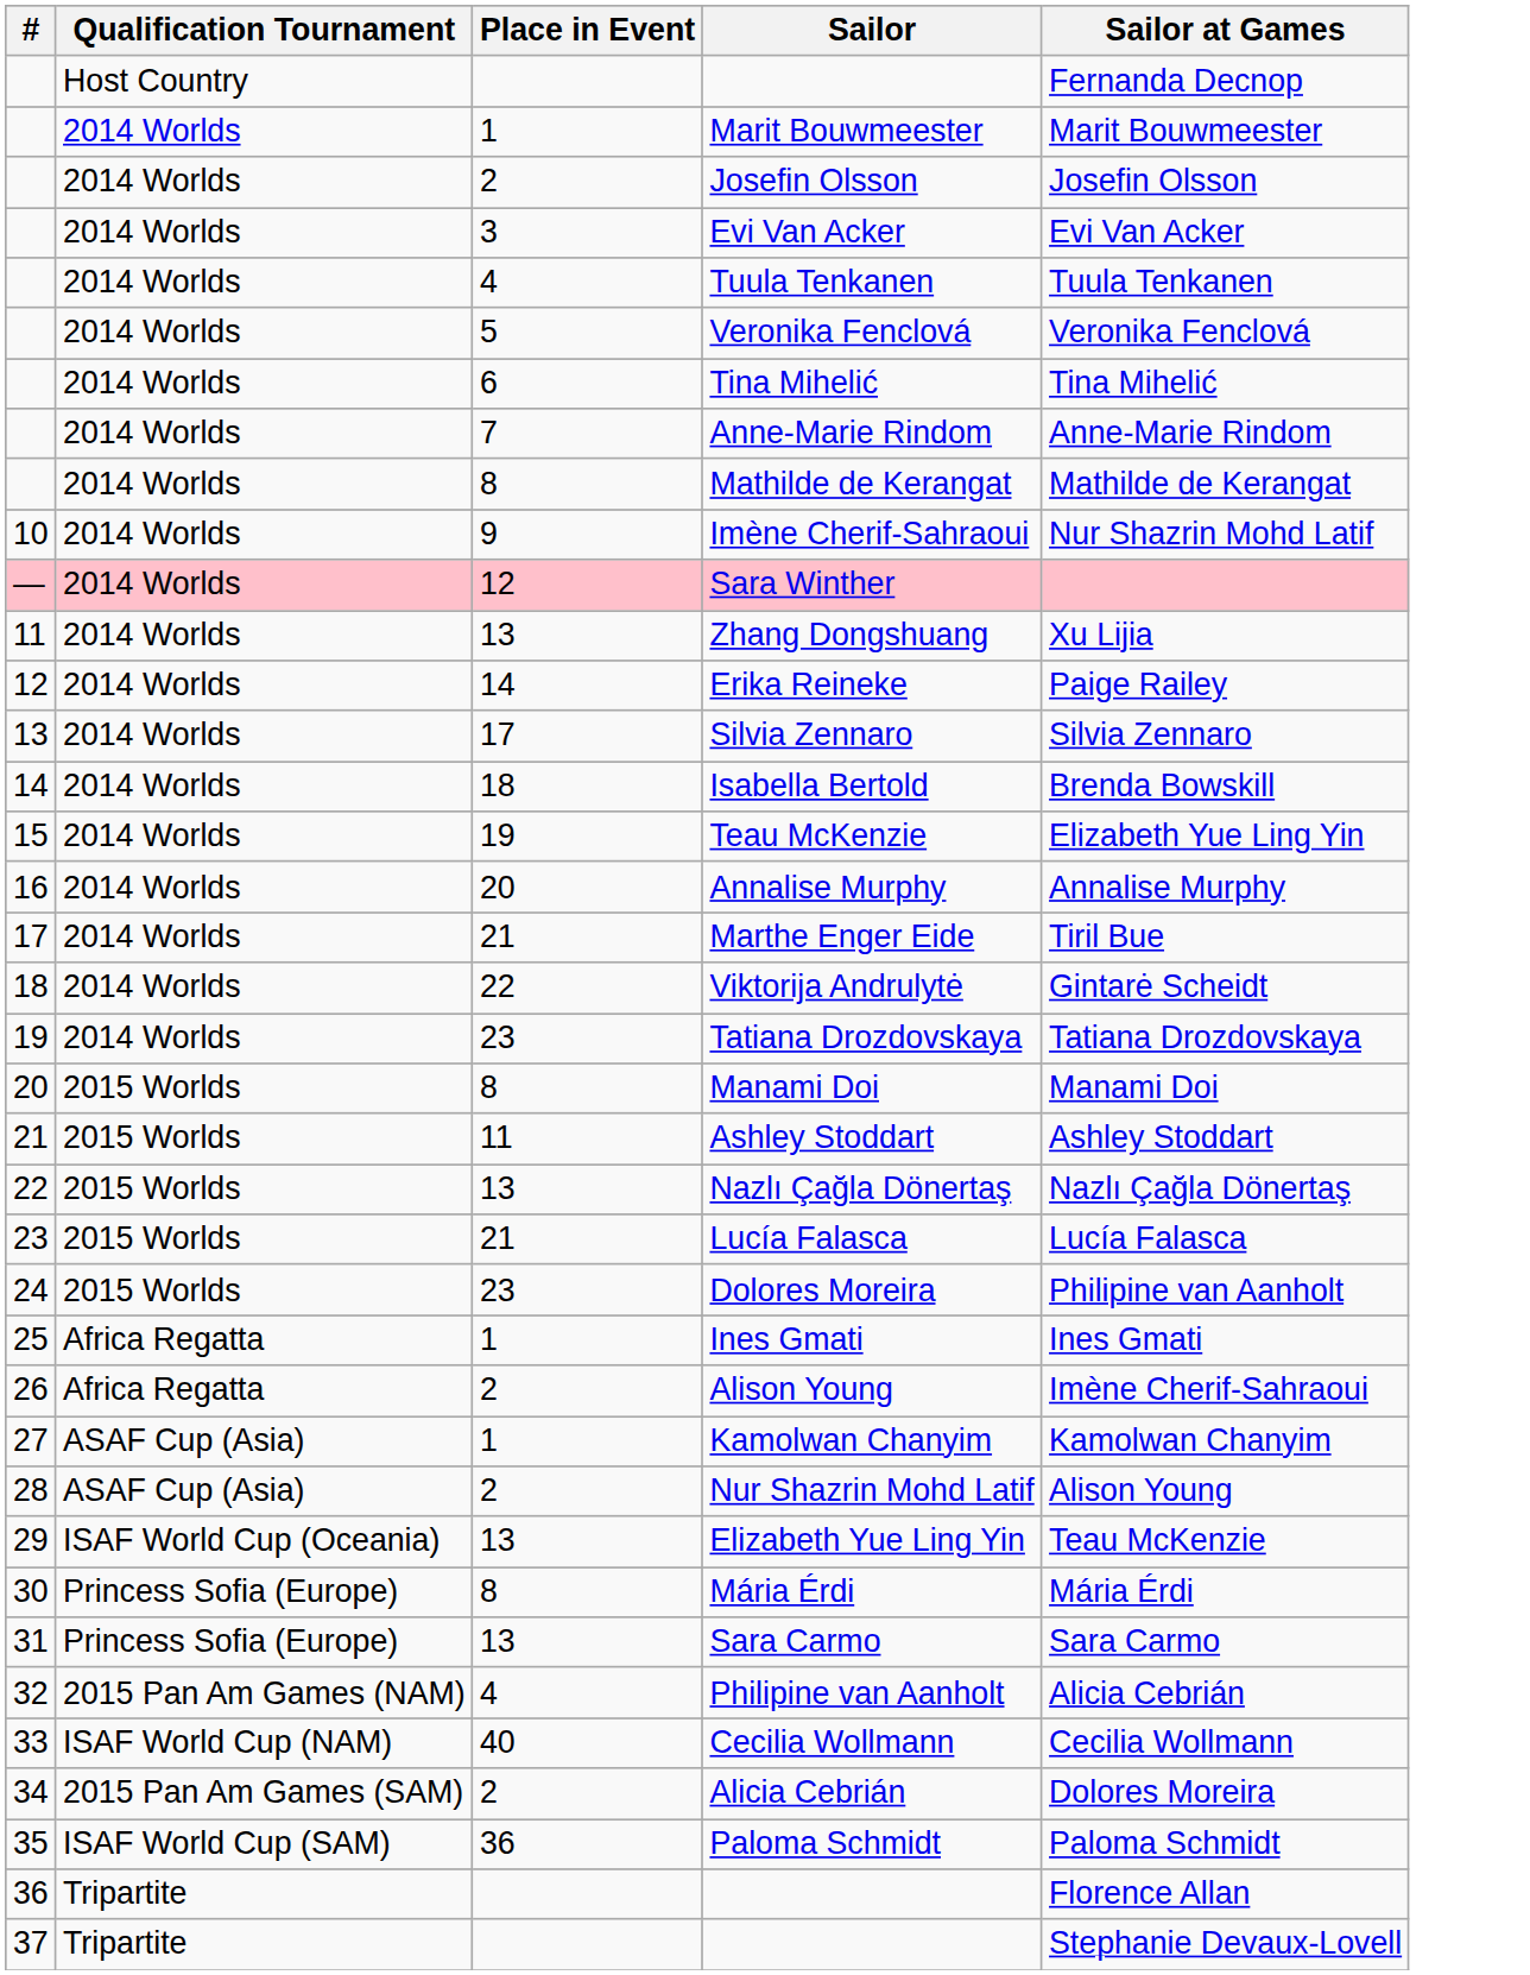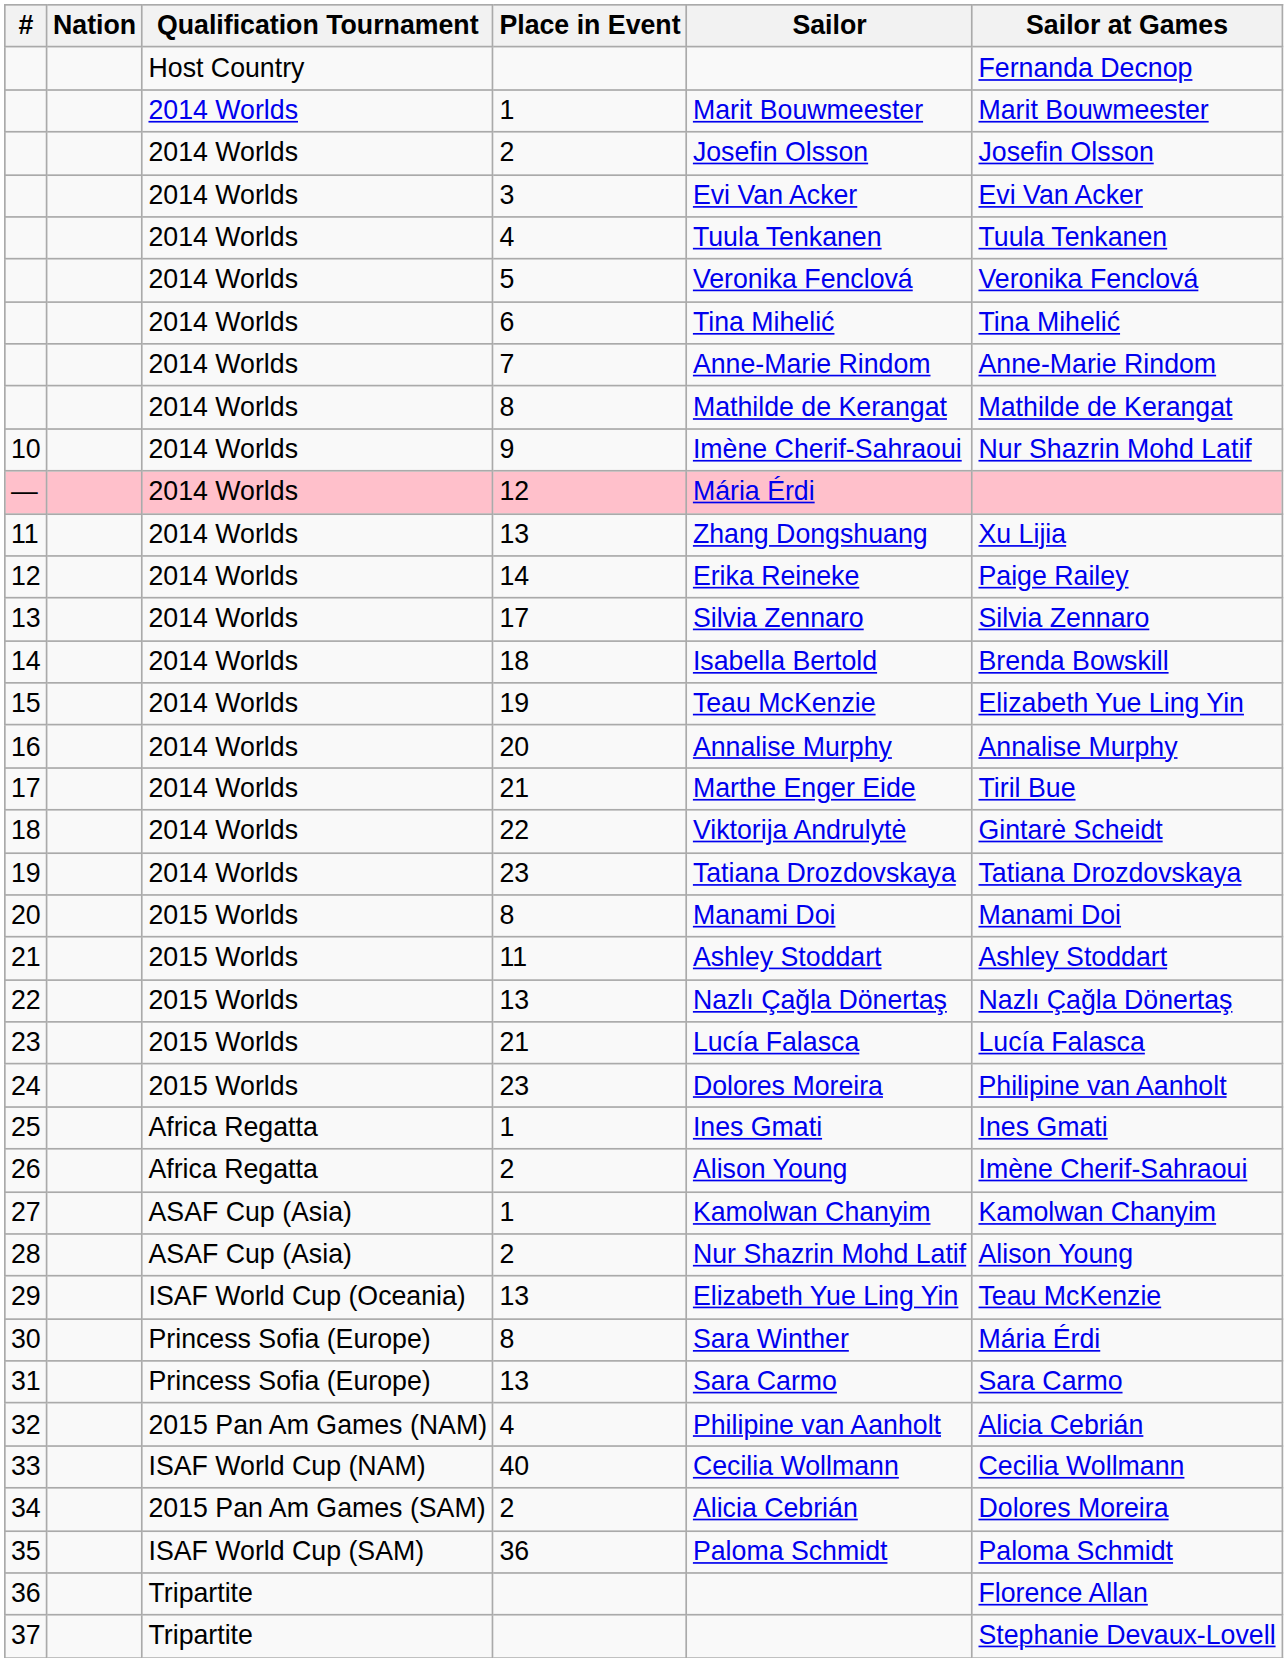 <table class="sortable wikitable">
 <tr>
 <th>#</th>
+<th>Nation</th>
 <th>Qualification Tournament</th>
 <th>Place in Event</th>
 <th>Sailor</th>
 <th>Sailor at Games</th>
 </tr>
 <tr>
+<td></td>
 <td></td>
 <td>Host Country</td>
 <td></td>
 <td></td>
 <td><a href='#'>Fernanda Decnop</a></td>
 </tr>
 <tr>
 <td></td>
+<td></td>
 <td><a href='#'>2014 Worlds</a></td>
 <td>1</td>
 <td><a href='#'>Marit Bouwmeester</a></td>
 <td><a href='#'>Marit Bouwmeester</a></td>
 </tr>
 <tr>
+<td></td>
 <td></td>
 <td>2014 Worlds</td>
 <td>2</td>
 <td><a href='#'>Josefin Olsson</a></td>
 <td><a href='#'>Josefin Olsson</a></td>
 </tr>
 <tr>
 <td></td>
+<td></td>
 <td>2014 Worlds</td>
 <td>3</td>
 <td><a href='#'>Evi Van Acker</a></td>
 <td><a href='#'>Evi Van Acker</a></td>
 </tr>
 <tr>
+<td></td>
 <td></td>
 <td>2014 Worlds</td>
 <td>4</td>
 <td><a href='#'>Tuula Tenkanen</a></td>
 <td><a href='#'>Tuula Tenkanen</a></td>
 </tr>
 <tr>
 <td></td>
+<td></td>
 <td>2014 Worlds</td>
 <td>5</td>
 <td><a href='#'>Veronika Fenclová</a></td>
 <td><a href='#'>Veronika Fenclová</a></td>
 </tr>
 <tr>
+<td></td>
 <td></td>
 <td>2014 Worlds</td>
 <td>6</td>
 <td><a href='#'>Tina Mihelić</a></td>
 <td><a href='#'>Tina Mihelić</a></td>
 </tr>
 <tr>
 <td></td>
+<td></td>
 <td>2014 Worlds</td>
 <td>7</td>
 <td><a href='#'>Anne-Marie Rindom</a></td>
 <td><a href='#'>Anne-Marie Rindom</a></td>
 </tr>
 <tr>
+<td></td>
 <td></td>
 <td>2014 Worlds</td>
 <td>8</td>
 <td><a href='#'>Mathilde de Kerangat</a></td>
 <td><a href='#'>Mathilde de Kerangat</a></td>
 </tr>
 <tr>
 <td>10</td>
+<td></td>
 <td>2014 Worlds</td>
 <td>9</td>
 <td><a href='#'>Imène Cherif-Sahraoui</a></td>
 <td><a href='#'>Nur Shazrin Mohd Latif</a></td>
 </tr>
 <tr style="background:pink;">
 <td>—</td>
+<td></td>
 <td>2014 Worlds</td>
 <td>12</td>
-<td><a href='#'>Sara Winther</a></td>
+<td><a href='#'>Mária Érdi</a></td>
 <td></td>
 </tr>
 <tr>
 <td>11</td>
+<td></td>
 <td>2014 Worlds</td>
 <td>13</td>
 <td><a href='#'>Zhang Dongshuang</a></td>
 <td><a href='#'>Xu Lijia</a></td>
 </tr>
 <tr>
 <td>12</td>
+<td></td>
 <td>2014 Worlds</td>
 <td>14</td>
 <td><a href='#'>Erika Reineke</a></td>
 <td><a href='#'>Paige Railey</a></td>
 </tr>
 <tr>
 <td>13</td>
+<td></td>
 <td>2014 Worlds</td>
 <td>17</td>
 <td><a href='#'>Silvia Zennaro</a></td>
 <td><a href='#'>Silvia Zennaro</a></td>
 </tr>
 <tr>
 <td>14</td>
+<td></td>
 <td>2014 Worlds</td>
 <td>18</td>
 <td><a href='#'>Isabella Bertold</a></td>
 <td><a href='#'>Brenda Bowskill</a></td>
 </tr>
 <tr>
 <td>15</td>
+<td></td>
 <td>2014 Worlds</td>
 <td>19</td>
 <td><a href='#'>Teau McKenzie</a></td>
 <td><a href='#'>Elizabeth Yue Ling Yin</a></td>
 </tr>
 <tr>
 <td>16</td>
+<td></td>
 <td>2014 Worlds</td>
 <td>20</td>
 <td><a href='#'>Annalise Murphy</a></td>
 <td><a href='#'>Annalise Murphy</a></td>
 </tr>
 <tr>
 <td>17</td>
+<td></td>
 <td>2014 Worlds</td>
 <td>21</td>
 <td><a href='#'>Marthe Enger Eide</a></td>
 <td><a href='#'>Tiril Bue</a></td>
 </tr>
 <tr>
 <td>18</td>
+<td></td>
 <td>2014 Worlds</td>
 <td>22</td>
 <td><a href='#'>Viktorija Andrulytė</a></td>
 <td><a href='#'>Gintarė Scheidt</a></td>
 </tr>
 <tr>
 <td>19</td>
+<td></td>
 <td>2014 Worlds</td>
 <td>23</td>
 <td><a href='#'>Tatiana Drozdovskaya</a></td>
 <td><a href='#'>Tatiana Drozdovskaya</a></td>
 </tr>
 <tr>
 <td>20</td>
+<td></td>
 <td>2015 Worlds</td>
 <td>8</td>
 <td><a href='#'>Manami Doi</a></td>
 <td><a href='#'>Manami Doi</a></td>
 </tr>
 <tr>
 <td>21</td>
+<td></td>
 <td>2015 Worlds</td>
 <td>11</td>
 <td><a href='#'>Ashley Stoddart</a></td>
 <td><a href='#'>Ashley Stoddart</a></td>
 </tr>
 <tr>
 <td>22</td>
+<td></td>
 <td>2015 Worlds</td>
 <td>13</td>
 <td><a href='#'>Nazlı Çağla Dönertaş</a></td>
 <td><a href='#'>Nazlı Çağla Dönertaş</a></td>
 </tr>
 <tr>
 <td>23</td>
+<td></td>
 <td>2015 Worlds</td>
 <td>21</td>
 <td><a href='#'>Lucía Falasca</a></td>
 <td><a href='#'>Lucía Falasca</a></td>
 </tr>
 <tr>
 <td>24</td>
+<td></td>
 <td>2015 Worlds</td>
 <td>23</td>
 <td><a href='#'>Dolores Moreira</a></td>
 <td><a href='#'>Philipine van Aanholt</a></td>
 </tr>
 <tr>
 <td>25</td>
+<td></td>
 <td>Africa Regatta</td>
 <td>1</td>
 <td><a href='#'>Ines Gmati</a></td>
 <td><a href='#'>Ines Gmati</a></td>
 </tr>
 <tr>
 <td>26</td>
+<td></td>
 <td>Africa Regatta</td>
 <td>2</td>
 <td><a href='#'>Alison Young</a></td>
 <td><a href='#'>Imène Cherif-Sahraoui</a></td>
 </tr>
 <tr>
 <td>27</td>
+<td></td>
 <td>ASAF Cup (Asia)</td>
 <td>1</td>
 <td><a href='#'>Kamolwan Chanyim</a></td>
 <td><a href='#'>Kamolwan Chanyim</a></td>
 </tr>
 <tr>
 <td>28</td>
+<td></td>
 <td>ASAF Cup (Asia)</td>
 <td>2</td>
 <td><a href='#'>Nur Shazrin Mohd Latif</a></td>
 <td><a href='#'>Alison Young</a></td>
 </tr>
 <tr>
 <td>29</td>
+<td></td>
 <td>ISAF World Cup (Oceania)</td>
 <td>13</td>
 <td><a href='#'>Elizabeth Yue Ling Yin</a></td>
 <td><a href='#'>Teau McKenzie</a></td>
 </tr>
 <tr>
 <td>30</td>
+<td></td>
 <td>Princess Sofia (Europe)</td>
 <td>8</td>
-<td><a href='#'>Mária Érdi</a></td>
+<td><a href='#'>Sara Winther</a></td>
 <td><a href='#'>Mária Érdi</a></td>
 </tr>
 <tr>
 <td>31</td>
+<td></td>
 <td>Princess Sofia (Europe)</td>
 <td>13</td>
 <td><a href='#'>Sara Carmo</a></td>
 <td><a href='#'>Sara Carmo</a></td>
 </tr>
 <tr>
 <td>32</td>
+<td></td>
 <td>2015 Pan Am Games (NAM)</td>
 <td>4</td>
 <td><a href='#'>Philipine van Aanholt</a></td>
 <td><a href='#'>Alicia Cebrián</a></td>
 </tr>
 <tr>
 <td>33</td>
+<td></td>
 <td>ISAF World Cup (NAM)</td>
 <td>40</td>
 <td><a href='#'>Cecilia Wollmann</a></td>
 <td><a href='#'>Cecilia Wollmann</a></td>
 </tr>
 <tr>
 <td>34</td>
+<td></td>
 <td>2015 Pan Am Games (SAM)</td>
 <td>2</td>
 <td><a href='#'>Alicia Cebrián</a></td>
 <td><a href='#'>Dolores Moreira</a></td>
 </tr>
 <tr>
 <td>35</td>
+<td></td>
 <td>ISAF World Cup (SAM)</td>
 <td>36</td>
 <td><a href='#'>Paloma Schmidt</a></td>
 <td><a href='#'>Paloma Schmidt</a></td>
 </tr>
 <tr>
 <td>36</td>
+<td></td>
 <td>Tripartite</td>
 <td></td>
 <td></td>
 <td><a href='#'>Florence Allan</a></td>
 </tr>
 <tr>
 <td>37</td>
+<td></td>
 <td>Tripartite</td>
 <td></td>
 <td></td>
 <td><a href='#'>Stephanie Devaux-Lovell</a></td>
 </tr>
 </table>
